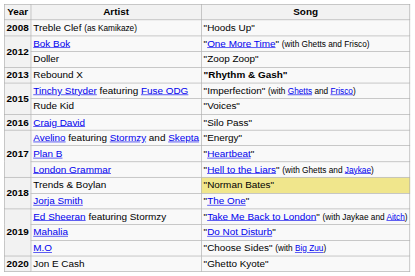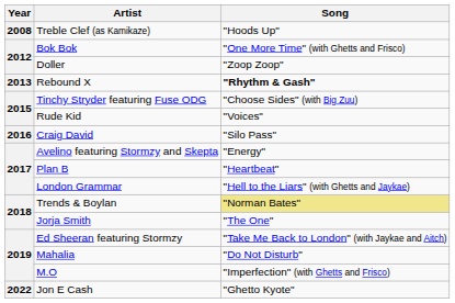 <table class="wikitable sortable">
 <tr>
 <th scope="col">Year</th>
 <th scope="col">Artist</th>
 <th scope="col">Song</th>
 </tr>
 <tr>
 <th scope=row>2008</th>
 <td>Treble Clef <small>(as Kamikaze)</small></td>
 <td>"Hoods Up"</td>
 </tr>
 <tr>
 <th scope=row rowspan="2">2012</th>
 <td><a href='#'>Bok Bok</a></td>
 <td>"<a href='#'>One More Time</a>" <small>(with Ghetts and Frisco)</small></td>
 </tr>
 <tr>
 <td>Doller</td>
 <td>"Zoop Zoop"</td>
 </tr>
 <tr>
 <th scope=row>2013</th>
 <td>Rebound X</td>
 <td><strong>"Rhythm & Gash"</strong></td>
 </tr>
 <tr>
 <th scope=row rowspan="2">2015</th>
 <td><a href='#'>Tinchy Stryder</a> featuring <a href='#'>Fuse ODG</a></td>
-<td>"Imperfection" <small>(with <a href='#'>Ghetts</a> and <a href='#'>Frisco</a>)</small></td>
+<td>"Choose Sides" <small>(with <a href='#'>Big Zuu</a>)</small></td>
 </tr>
 <tr>
 <td>Rude Kid</td>
 <td>"Voices"</td>
 </tr>
 <tr>
 <th scope=row>2016</th>
 <td><a href='#'>Craig David</a></td>
 <td>"Silo Pass"</td>
 </tr>
 <tr>
 <th scope=row rowspan="3">2017</th>
 <td><a href='#'>Avelino</a> featuring <a href='#'>Stormzy</a> and <a href='#'>Skepta</a></td>
 <td>"Energy"</td>
 </tr>
 <tr>
 <td><a href='#'>Plan B</a></td>
 <td>"<a href='#'>Heartbeat</a>"</td>
 </tr>
 <tr>
 <td><a href='#'>London Grammar</a></td>
 <td>"<a href='#'>Hell to the Liars</a>" <small>(with Ghetts and <a href='#'>Jaykae</a>)</small></td>
 </tr>
 <tr>
 <th scope=row rowspan="2">2018</th>
 <td>Trends & Boylan</td>
 <td style="background: khaki;">"Norman Bates"</td>
 </tr>
 <tr>
 <td><a href='#'>Jorja Smith</a></td>
 <td>"<a href='#'>The One</a>"</td>
 </tr>
 <tr>
 <th scope=row rowspan="3">2019</th>
 <td><a href='#'>Ed Sheeran</a> featuring Stormzy</td>
 <td>"<a href='#'>Take Me Back to London</a>" <small>(with Jaykae and <a href='#'>Aitch</a>)</small></td>
 </tr>
 <tr>
 <td><a href='#'>Mahalia</a></td>
 <td>"<a href='#'>Do Not Disturb</a>"</td>
 </tr>
 <tr>
 <td><a href='#'>M.O</a></td>
-<td>"Choose Sides" <small>(with <a href='#'>Big Zuu</a>)</small></td>
+<td>"Imperfection" <small>(with <a href='#'>Ghetts</a> and <a href='#'>Frisco</a>)</small></td>
 </tr>
 <tr>
-<th scope=row>2020</th>
+<th scope=row>2022</th>
 <td>Jon E Cash</td>
 <td>"Ghetto Kyote"</td>
 </tr>
 </table>
